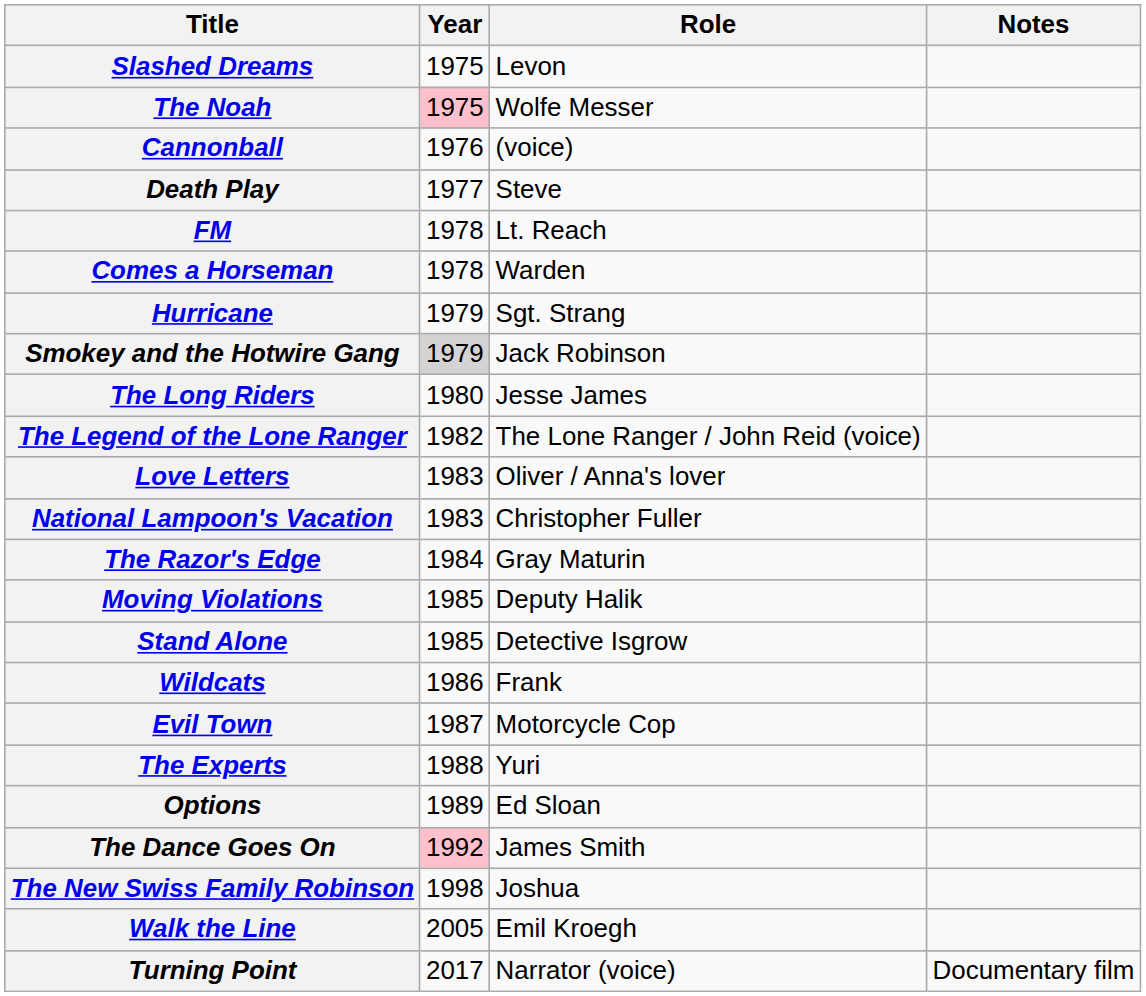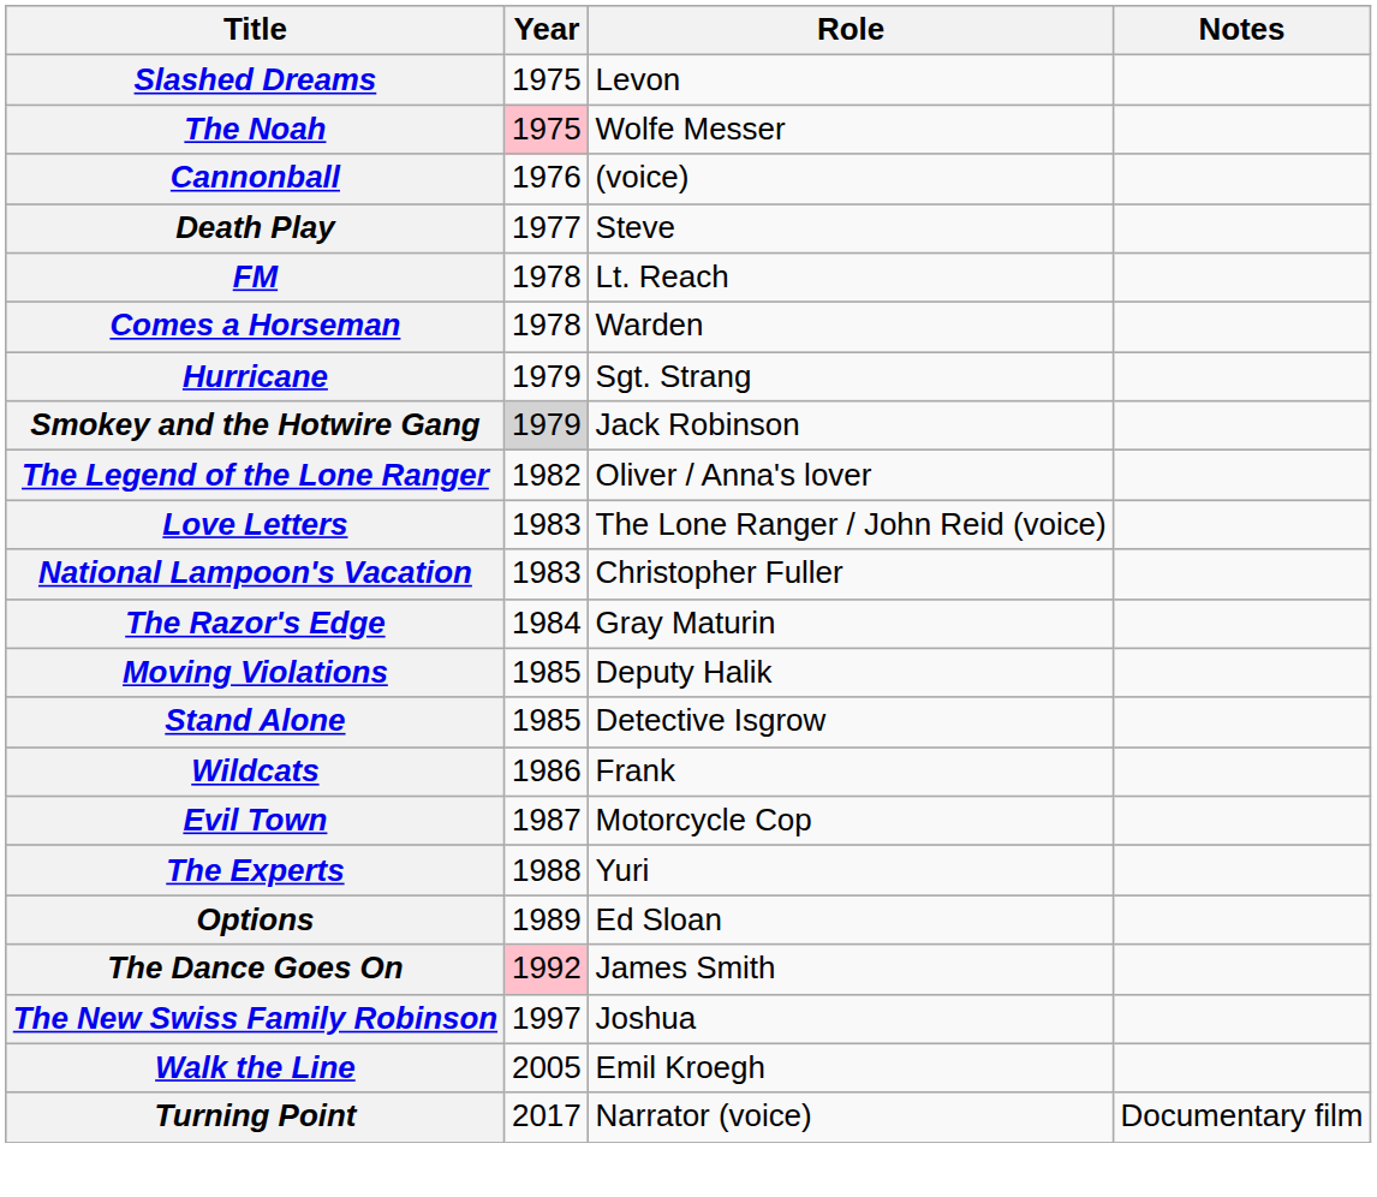 <table class="wikitable sortable plainrowheaders">
 <tr>
 <th>Title</th>
 <th>Year</th>
 <th>Role</th>
 <th>Notes</th>
 </tr>
 <tr>
 <th scope=row><em><a href='#'>Slashed Dreams</a></em></th>
 <td>1975</td>
 <td>Levon</td>
 <td></td>
 </tr>
 <tr>
 <th scope=row><em><a href='#'>The Noah</a> </em></th>
 <td style="background: pink;">1975</td>
 <td>Wolfe Messer</td>
 <td></td>
 </tr>
 <tr>
 <th scope=row><em><a href='#'>Cannonball</a> </em></th>
 <td>1976</td>
 <td>(voice)</td>
 <td></td>
 </tr>
 <tr>
 <th scope=row><em>Death Play </em></th>
 <td>1977</td>
 <td>Steve</td>
 <td></td>
 </tr>
 <tr>
 <th scope=row><em><a href='#'>FM</a></em></th>
 <td>1978</td>
 <td>Lt. Reach</td>
 <td></td>
 </tr>
 <tr>
 <th scope=row><em><a href='#'>Comes a Horseman</a></em></th>
 <td>1978</td>
 <td>Warden</td>
 <td></td>
 </tr>
 <tr>
 <th scope=row><em><a href='#'>Hurricane</a> </em></th>
 <td>1979</td>
 <td>Sgt. Strang</td>
 <td></td>
 </tr>
 <tr>
 <th scope=row><em>Smokey and the Hotwire Gang</em></th>
 <td style="background: lightgrey;">1979</td>
 <td>Jack Robinson</td>
 <td></td>
 </tr>
 <tr>
-<th scope=row><em><a href='#'>The Long Riders</a> </em></th>
-<td>1980</td>
-<td>Jesse James</td>
-<td></td>
-</tr>
-<tr>
 <th scope=row><em><a href='#'>The Legend of the Lone Ranger</a> </em></th>
 <td>1982</td>
-<td>The Lone Ranger / John Reid (voice)</td>
+<td>Oliver / Anna's lover</td>
 <td></td>
 </tr>
 <tr>
 <th scope=row><em> <a href='#'>Love Letters</a> </em></th>
 <td>1983</td>
-<td>Oliver / Anna's lover</td>
+<td>The Lone Ranger / John Reid (voice)</td>
 <td></td>
 </tr>
 <tr>
 <th scope=row><em><a href='#'>National Lampoon's Vacation</a> </em></th>
 <td>1983</td>
 <td>Christopher Fuller</td>
 <td></td>
 </tr>
 <tr>
 <th scope=row><em><a href='#'>The Razor's Edge</a></em></th>
 <td>1984</td>
 <td>Gray Maturin</td>
 <td></td>
 </tr>
 <tr>
 <th scope=row><em><a href='#'>Moving Violations</a> </em></th>
 <td>1985</td>
 <td>Deputy Halik</td>
 <td></td>
 </tr>
 <tr>
 <th scope=row><em><a href='#'>Stand Alone</a></em></th>
 <td>1985</td>
 <td>Detective Isgrow</td>
 <td></td>
 </tr>
 <tr>
 <th scope=row><em><a href='#'>Wildcats</a></em></th>
 <td>1986</td>
 <td>Frank</td>
 <td></td>
 </tr>
 <tr>
 <th scope="row"><em><a href='#'>Evil Town</a></em></th>
 <td>1987</td>
 <td>Motorcycle Cop</td>
 <td></td>
 </tr>
 <tr>
 <th scope="row"><em><a href='#'>The Experts</a></em></th>
 <td>1988</td>
 <td>Yuri</td>
 <td></td>
 </tr>
 <tr>
 <th scope="row"><em>Options</em></th>
 <td>1989</td>
 <td>Ed Sloan</td>
 <td></td>
 </tr>
 <tr>
 <th scope="row"><em>The Dance Goes On </em></th>
 <td style="background: pink;">1992</td>
 <td>James Smith</td>
 <td></td>
 </tr>
 <tr>
 <th scope="row"><em><a href='#'>The New Swiss Family Robinson</a> </em></th>
-<td>1998</td>
+<td>1997</td>
 <td>Joshua</td>
 <td></td>
 </tr>
 <tr>
 <th scope="row"><em><a href='#'>Walk the Line</a> </em></th>
 <td>2005</td>
 <td>Emil Kroegh</td>
 <td></td>
 </tr>
 <tr>
 <th scope="row"><em>Turning Point</em></th>
 <td>2017</td>
 <td>Narrator (voice)</td>
 <td>Documentary film</td>
 </tr>
 </table>
